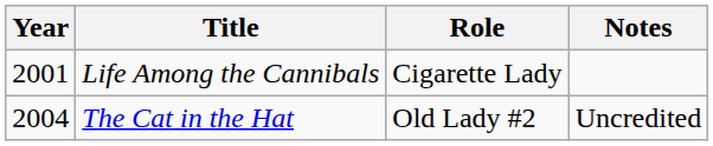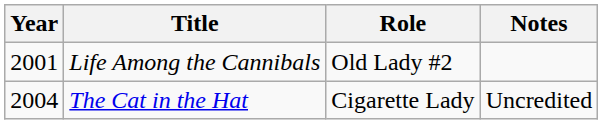 <table class="wikitable sortable">
 <tr>
 <th>Year</th>
 <th>Title</th>
 <th>Role</th>
 <th>Notes</th>
 </tr>
 <tr>
 <td>2001</td>
 <td><em>Life Among the Cannibals</em></td>
-<td>Cigarette Lady</td>
+<td>Old Lady #2</td>
 <td></td>
 </tr>
 <tr>
 <td>2004</td>
 <td><em><a href='#'>The Cat in the Hat</a></em></td>
-<td>Old Lady #2</td>
+<td>Cigarette Lady</td>
 <td>Uncredited</td>
 </tr>
 </table>
